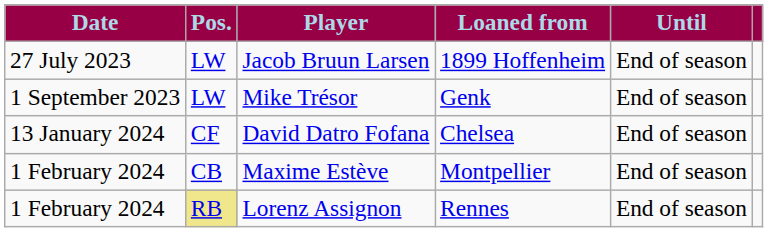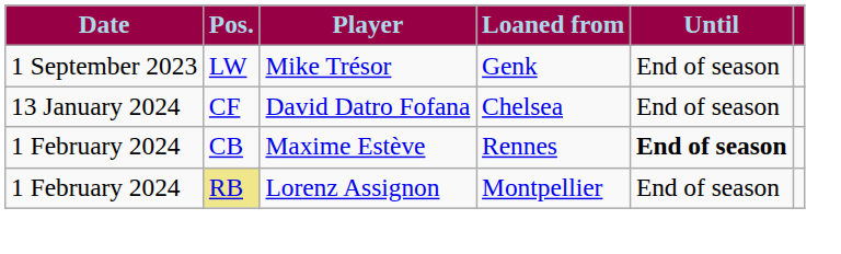 <table class="wikitable plainrowheaders sortable">
 <tr>
 <th style="background:#970045; color:#ADD8E6;">Date</th>
 <th style="background:#970045; color:#ADD8E6;">Pos.</th>
 <th style="background:#970045; color:#ADD8E6;">Player</th>
 <th style="background:#970045; color:#ADD8E6;">Loaned from</th>
 <th style="background:#970045; color:#ADD8E6;">Until</th>
 <th style="background:#970045; color:#ADD8E6;"></th>
-</tr>
-<tr>
-<td>27 July 2023</td>
-<td><a href='#'>LW</a></td>
-<td> <a href='#'>Jacob Bruun Larsen</a></td>
-<td> <a href='#'>1899 Hoffenheim</a></td>
-<td>End of season</td>
-<td></td>
 </tr>
 <tr>
 <td>1 September 2023</td>
 <td><a href='#'>LW</a></td>
 <td> <a href='#'>Mike Trésor</a></td>
 <td> <a href='#'>Genk</a></td>
 <td>End of season</td>
 <td></td>
 </tr>
 <tr>
 <td>13 January 2024</td>
 <td><a href='#'>CF</a></td>
 <td> <a href='#'>David Datro Fofana</a></td>
 <td> <a href='#'>Chelsea</a></td>
 <td>End of season</td>
 <td></td>
 </tr>
 <tr>
 <td>1 February 2024</td>
 <td><a href='#'>CB</a></td>
 <td> <a href='#'>Maxime Estève</a></td>
-<td> <a href='#'>Montpellier</a></td>
-<td>End of season</td>
+<td> <a href='#'>Rennes</a></td>
+<td><strong>End of season</strong></td>
 <td></td>
 </tr>
 <tr>
 <td>1 February 2024</td>
 <td style="background: khaki;"><a href='#'>RB</a></td>
 <td> <a href='#'>Lorenz Assignon</a></td>
-<td> <a href='#'>Rennes</a></td>
+<td> <a href='#'>Montpellier</a></td>
 <td>End of season</td>
 <td></td>
 </tr>
 </table>
